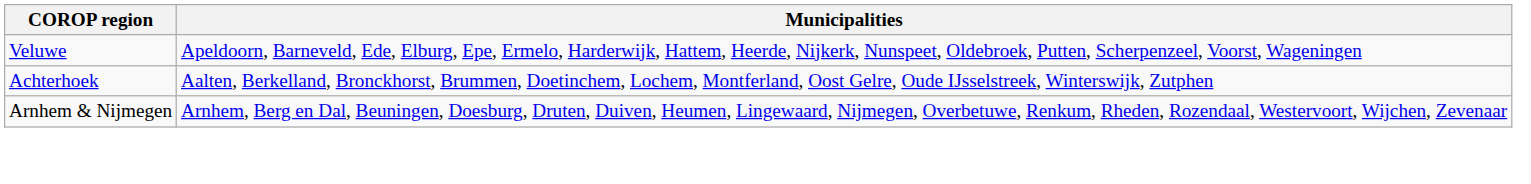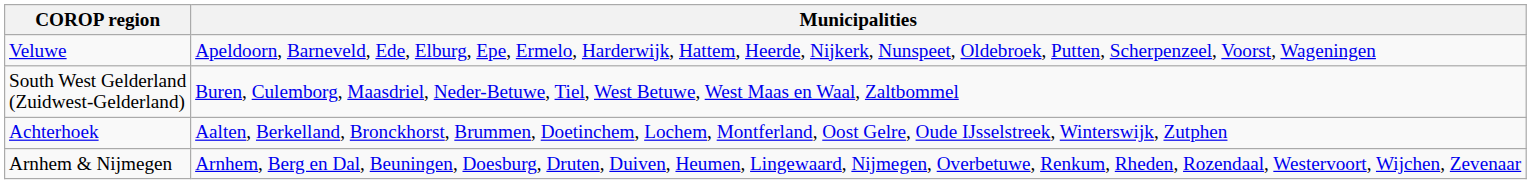 <table class="wikitable sortable">
 <tr>
 <th>COROP region</th>
 <th>Municipalities</th>
 </tr>
 <tr>
 <td><a href='#'>Veluwe</a></td>
 <td><a href='#'>Apeldoorn</a>, <a href='#'>Barneveld</a>, <a href='#'>Ede</a>, <a href='#'>Elburg</a>, <a href='#'>Epe</a>, <a href='#'>Ermelo</a>, <a href='#'>Harderwijk</a>, <a href='#'>Hattem</a>, <a href='#'>Heerde</a>, <a href='#'>Nijkerk</a>, <a href='#'>Nunspeet</a>, <a href='#'>Oldebroek</a>, <a href='#'>Putten</a>, <a href='#'>Scherpenzeel</a>, <a href='#'>Voorst</a>, <a href='#'>Wageningen</a></td>
 </tr>
 <tr>
+<td>South West Gelderland<br>(Zuidwest-Gelderland)</td>
+<td><a href='#'>Buren</a>, <a href='#'>Culemborg</a>, <a href='#'>Maasdriel</a>, <a href='#'>Neder-Betuwe</a>, <a href='#'>Tiel</a>, <a href='#'>West Betuwe</a>, <a href='#'>West Maas en Waal</a>, <a href='#'>Zaltbommel</a></td>
+</tr>
+<tr>
 <td><a href='#'>Achterhoek</a></td>
 <td><a href='#'>Aalten</a>, <a href='#'>Berkelland</a>, <a href='#'>Bronckhorst</a>, <a href='#'>Brummen</a>, <a href='#'>Doetinchem</a>, <a href='#'>Lochem</a>, <a href='#'>Montferland</a>, <a href='#'>Oost Gelre</a>, <a href='#'>Oude IJsselstreek</a>, <a href='#'>Winterswijk</a>, <a href='#'>Zutphen</a></td>
 </tr>
 <tr>
 <td>Arnhem & Nijmegen</td>
 <td><a href='#'>Arnhem</a>, <a href='#'>Berg en Dal</a>, <a href='#'>Beuningen</a>, <a href='#'>Doesburg</a>, <a href='#'>Druten</a>, <a href='#'>Duiven</a>, <a href='#'>Heumen</a>, <a href='#'>Lingewaard</a>, <a href='#'>Nijmegen</a>, <a href='#'>Overbetuwe</a>, <a href='#'>Renkum</a>, <a href='#'>Rheden</a>, <a href='#'>Rozendaal</a>, <a href='#'>Westervoort</a>, <a href='#'>Wijchen</a>, <a href='#'>Zevenaar</a></td>
 </tr>
 </table>
